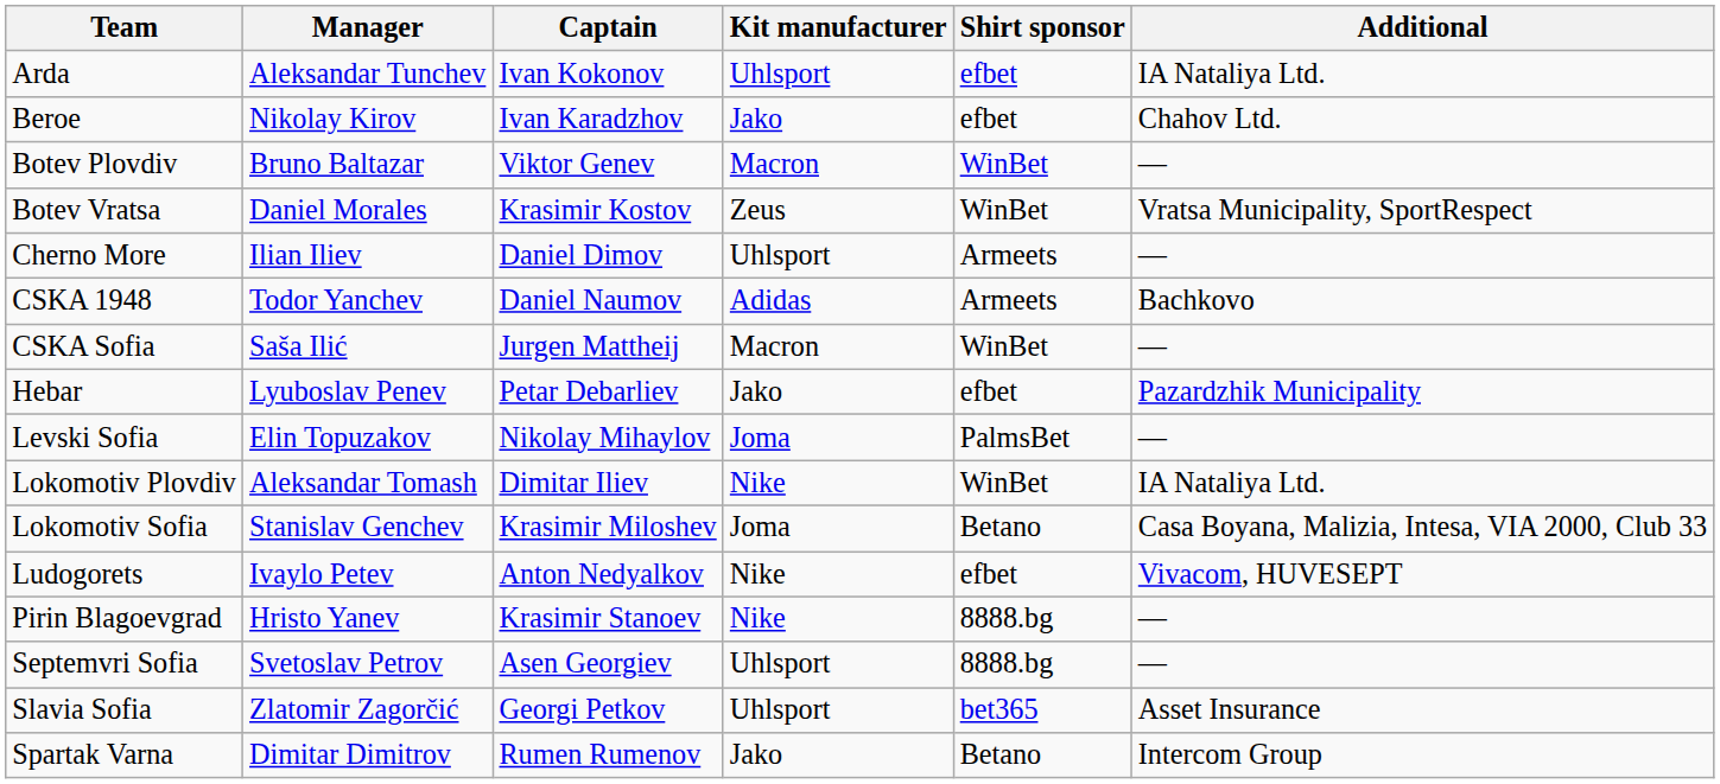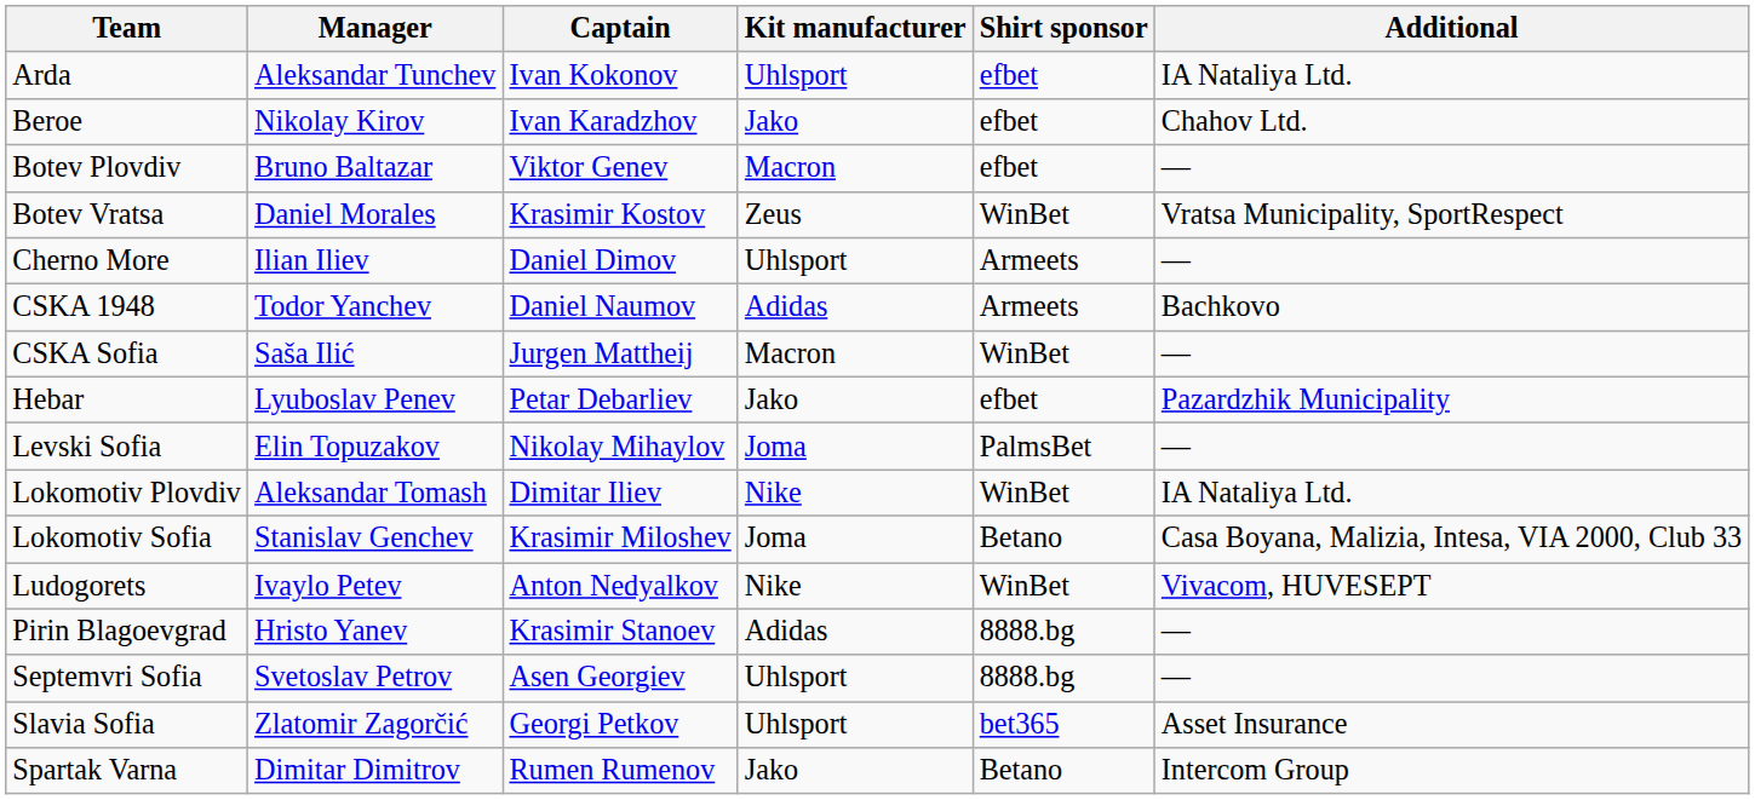 <table class="wikitable sortable" style="text-align: left;">
 <tr>
 <th>Team</th>
 <th>Manager</th>
 <th>Captain</th>
 <th>Kit manufacturer</th>
 <th>Shirt sponsor</th>
 <th>Additional</th>
 </tr>
 <tr>
 <td>Arda</td>
 <td> <a href='#'>Aleksandar Tunchev</a></td>
 <td> <a href='#'>Ivan Kokonov</a></td>
 <td><a href='#'>Uhlsport</a></td>
 <td><a href='#'>efbet</a></td>
 <td>IA Nataliya Ltd.</td>
 </tr>
 <tr>
 <td>Beroe</td>
 <td> <a href='#'>Nikolay Kirov</a></td>
 <td> <a href='#'>Ivan Karadzhov</a></td>
 <td><a href='#'>Jako</a></td>
 <td>efbet</td>
 <td>Chahov Ltd.</td>
 </tr>
 <tr>
 <td>Botev Plovdiv</td>
 <td> <a href='#'>Bruno Baltazar</a></td>
 <td> <a href='#'>Viktor Genev</a></td>
 <td><a href='#'>Macron</a></td>
-<td><a href='#'>WinBet</a></td>
+<td>efbet</td>
 <td>—</td>
 </tr>
 <tr>
 <td>Botev Vratsa</td>
 <td> <a href='#'>Daniel Morales</a></td>
 <td> <a href='#'>Krasimir Kostov</a></td>
 <td>Zeus</td>
 <td>WinBet</td>
 <td>Vratsa Municipality, SportRespect</td>
 </tr>
 <tr>
 <td>Cherno More</td>
 <td> <a href='#'>Ilian Iliev</a></td>
 <td> <a href='#'>Daniel Dimov</a></td>
 <td>Uhlsport</td>
 <td>Armeets</td>
 <td>—</td>
 </tr>
 <tr>
 <td>CSKA 1948</td>
 <td> <a href='#'>Todor Yanchev</a></td>
 <td> <a href='#'>Daniel Naumov</a></td>
 <td><a href='#'>Adidas</a></td>
 <td>Armeets</td>
 <td>Bachkovo</td>
 </tr>
 <tr>
 <td>CSKA Sofia</td>
 <td> <a href='#'>Saša Ilić</a></td>
 <td> <a href='#'>Jurgen Mattheij</a></td>
 <td>Macron</td>
 <td>WinBet</td>
 <td>—</td>
 </tr>
 <tr>
 <td>Hebar</td>
 <td> <a href='#'>Lyuboslav Penev</a></td>
 <td> <a href='#'>Petar Debarliev</a></td>
 <td>Jako</td>
 <td>efbet</td>
 <td><a href='#'>Pazardzhik Municipality</a></td>
 </tr>
 <tr>
 <td>Levski Sofia</td>
 <td> <a href='#'>Elin Topuzakov</a></td>
 <td> <a href='#'>Nikolay Mihaylov</a></td>
 <td><a href='#'>Joma</a></td>
 <td>PalmsBet</td>
 <td>—</td>
 </tr>
 <tr>
 <td>Lokomotiv Plovdiv</td>
 <td> <a href='#'>Aleksandar Tomash</a></td>
 <td> <a href='#'>Dimitar Iliev</a></td>
 <td><a href='#'>Nike</a></td>
 <td>WinBet</td>
 <td>IA Nataliya Ltd.</td>
 </tr>
 <tr>
 <td>Lokomotiv Sofia</td>
 <td> <a href='#'>Stanislav Genchev</a></td>
 <td> <a href='#'>Krasimir Miloshev</a></td>
 <td>Joma</td>
 <td>Betano</td>
 <td>Casa Boyana, Malizia, Intesa, VIA 2000, Club 33</td>
 </tr>
 <tr>
 <td>Ludogorets</td>
 <td> <a href='#'>Ivaylo Petev</a></td>
 <td> <a href='#'>Anton Nedyalkov</a></td>
 <td>Nike</td>
-<td>efbet</td>
+<td>WinBet</td>
 <td><a href='#'>Vivacom</a>, HUVESEPT</td>
 </tr>
 <tr>
 <td>Pirin Blagoevgrad</td>
 <td> <a href='#'>Hristo Yanev</a></td>
 <td> <a href='#'>Krasimir Stanoev</a></td>
-<td><a href='#'>Nike</a></td>
+<td>Adidas</td>
 <td>8888.bg</td>
 <td>—</td>
 </tr>
 <tr>
 <td>Septemvri Sofia</td>
 <td> <a href='#'>Svetoslav Petrov</a></td>
 <td> <a href='#'>Asen Georgiev</a></td>
 <td>Uhlsport</td>
 <td>8888.bg</td>
 <td>—</td>
 </tr>
 <tr>
 <td>Slavia Sofia</td>
 <td> <a href='#'>Zlatomir Zagorčić</a></td>
 <td> <a href='#'>Georgi Petkov</a></td>
 <td>Uhlsport</td>
 <td><a href='#'>bet365</a></td>
 <td>Asset Insurance</td>
 </tr>
 <tr>
 <td>Spartak Varna</td>
 <td> <a href='#'>Dimitar Dimitrov</a></td>
 <td> <a href='#'>Rumen Rumenov</a></td>
 <td>Jako</td>
 <td>Betano</td>
 <td>Intercom Group</td>
 </tr>
 </table>
